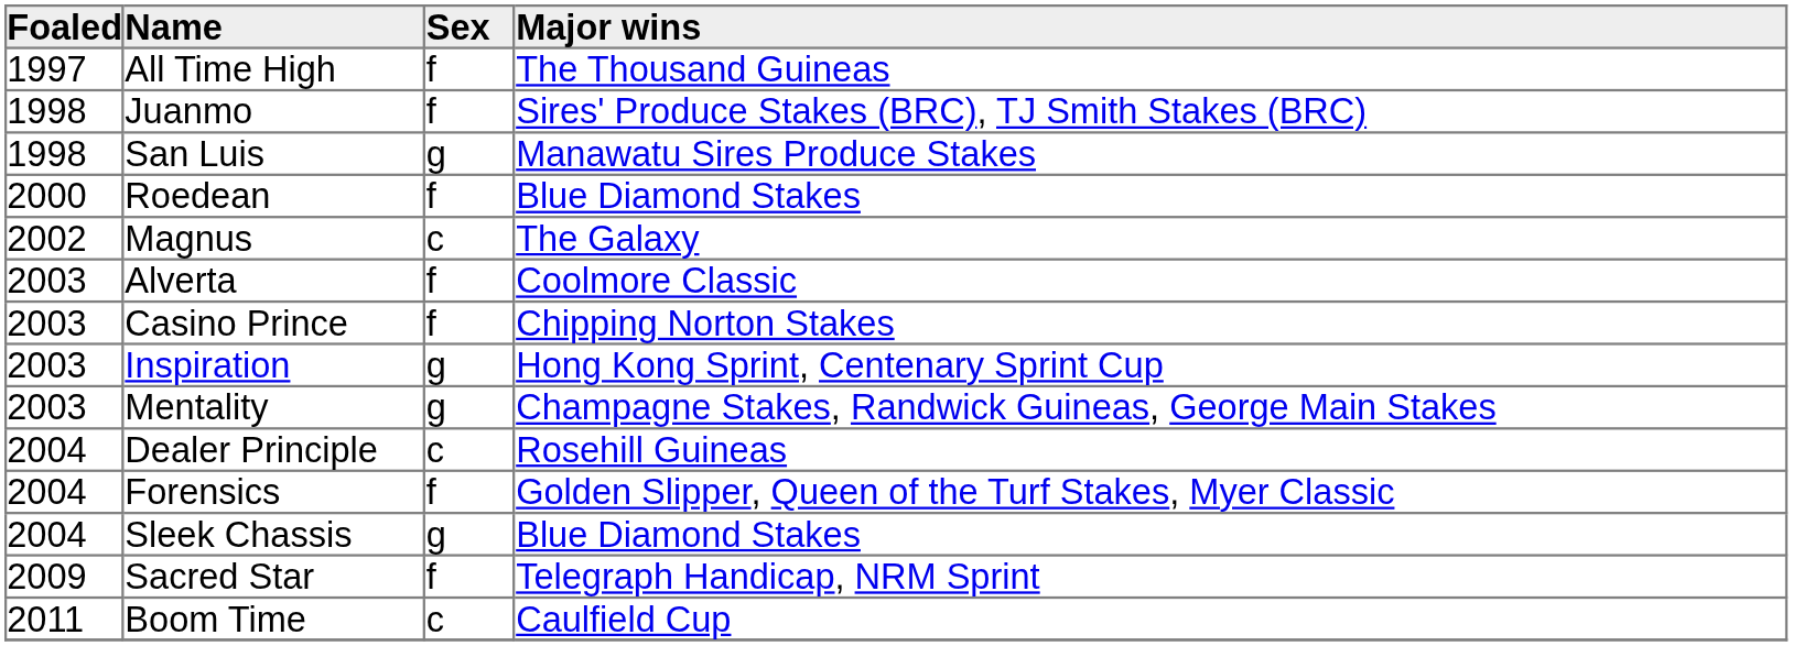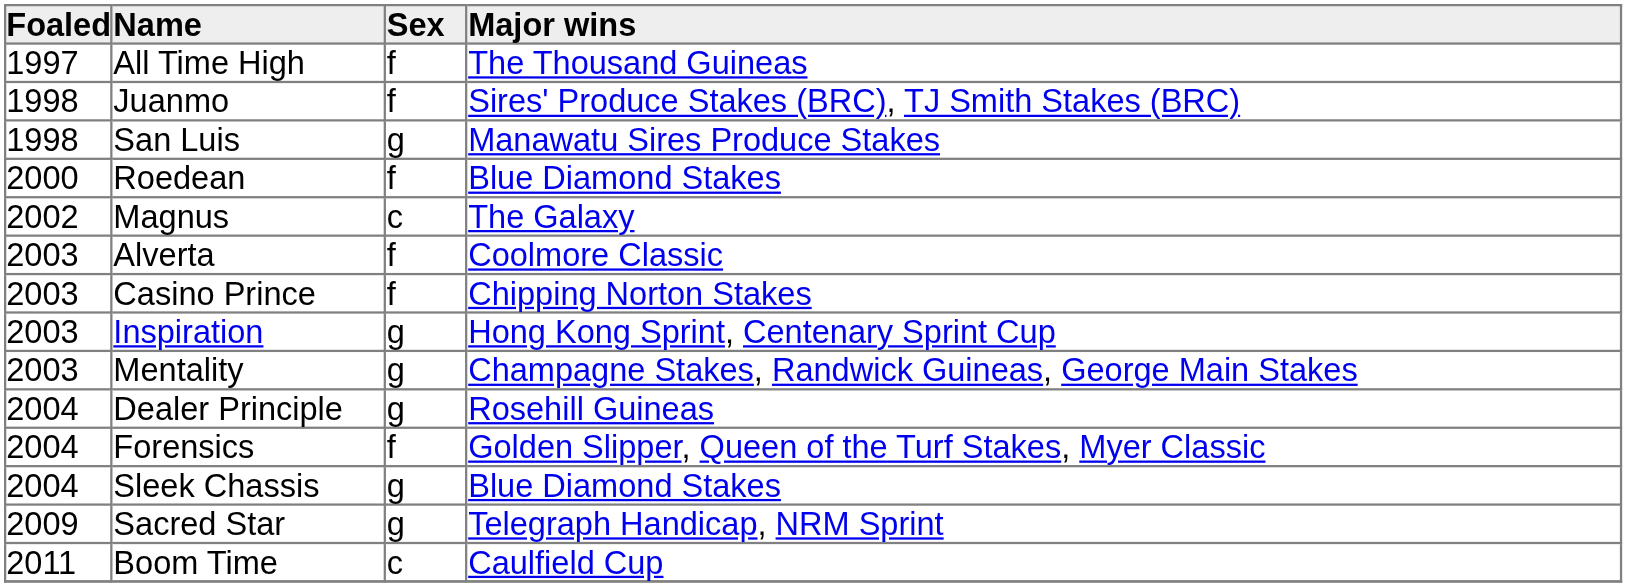 <table border="1" cellpadding="0" style="border-collapse: collapse; font-size:90%">
 <tr bgcolor="#eeeeee">
 <td width="35px"><strong>Foaled</strong></td>
 <td width="120px"><strong>Name</strong></td>
 <td width="35px"><strong>Sex</strong></td>
 <td width="510px"><strong>Major wins</strong></td>
 </tr>
 <tr>
 <td>1997</td>
 <td>All Time High</td>
 <td>f</td>
 <td><a href='#'>The Thousand Guineas</a></td>
 </tr>
 <tr>
 <td>1998</td>
 <td>Juanmo</td>
 <td>f</td>
 <td><a href='#'>Sires' Produce Stakes (BRC)</a>, <a href='#'>TJ Smith Stakes (BRC)</a></td>
 </tr>
 <tr>
 <td>1998</td>
 <td>San Luis</td>
 <td>g</td>
 <td><a href='#'>Manawatu Sires Produce Stakes</a></td>
 </tr>
 <tr>
 <td>2000</td>
 <td>Roedean</td>
 <td>f</td>
 <td><a href='#'>Blue Diamond Stakes</a></td>
 </tr>
 <tr>
 <td>2002</td>
 <td>Magnus</td>
 <td>c</td>
 <td><a href='#'>The Galaxy</a></td>
 </tr>
 <tr>
 <td>2003</td>
 <td>Alverta</td>
 <td>f</td>
 <td><a href='#'>Coolmore Classic</a></td>
 </tr>
 <tr>
 <td>2003</td>
 <td>Casino Prince</td>
 <td>f</td>
 <td><a href='#'>Chipping Norton Stakes</a></td>
 </tr>
 <tr>
 <td>2003</td>
 <td><a href='#'>Inspiration</a></td>
 <td>g</td>
 <td><a href='#'>Hong Kong Sprint</a>, <a href='#'>Centenary Sprint Cup</a></td>
 </tr>
 <tr>
 <td>2003</td>
 <td>Mentality</td>
 <td>g</td>
 <td><a href='#'>Champagne Stakes</a>, <a href='#'>Randwick Guineas</a>, <a href='#'>George Main Stakes</a></td>
 </tr>
 <tr>
 <td>2004</td>
 <td>Dealer Principle</td>
-<td>c</td>
+<td>g</td>
 <td><a href='#'>Rosehill Guineas</a></td>
 </tr>
 <tr>
 <td>2004</td>
 <td>Forensics</td>
 <td>f</td>
 <td><a href='#'>Golden Slipper</a>, <a href='#'>Queen of the Turf Stakes</a>, <a href='#'>Myer Classic</a></td>
 </tr>
 <tr>
 <td>2004</td>
 <td>Sleek Chassis</td>
 <td>g</td>
 <td><a href='#'>Blue Diamond Stakes</a></td>
 </tr>
 <tr>
 <td>2009</td>
 <td>Sacred Star</td>
-<td>f</td>
+<td>g</td>
 <td><a href='#'>Telegraph Handicap</a>, <a href='#'>NRM Sprint</a></td>
 </tr>
 <tr>
 <td>2011</td>
 <td>Boom Time</td>
 <td>c</td>
 <td><a href='#'>Caulfield Cup</a></td>
 </tr>
 <tr>
 </tr>
 </table>
